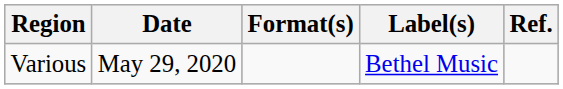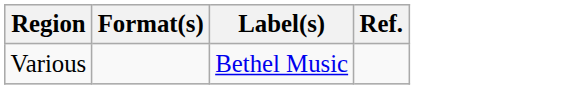 <table class="wikitable plainrowheaders">
 <tr>
 <th scope="col">Region</th>
-<th scope="col">Date</th>
 <th scope="col">Format(s)</th>
 <th scope="col">Label(s)</th>
 <th scope="col">Ref.</th>
 </tr>
 <tr>
 <td>Various</td>
-<td>May 29, 2020</td>
 <td></td>
 <td><a href='#'>Bethel Music</a></td>
 <td></td>
 </tr>
 </table>
